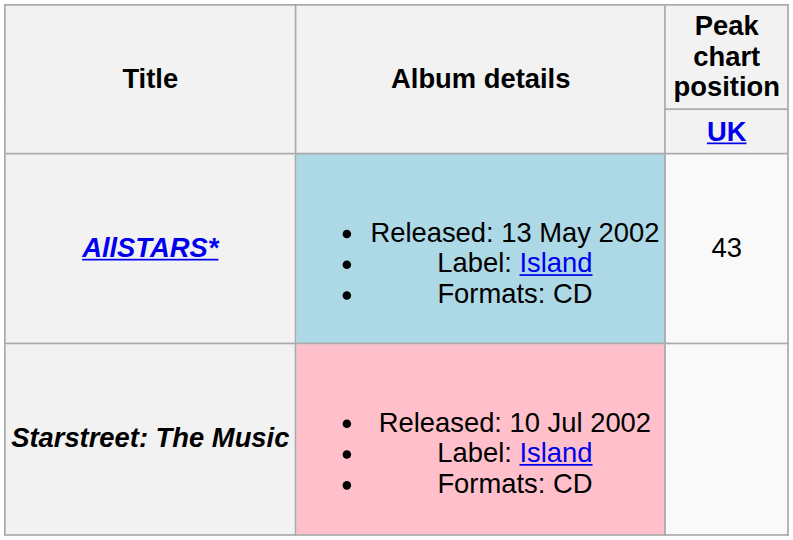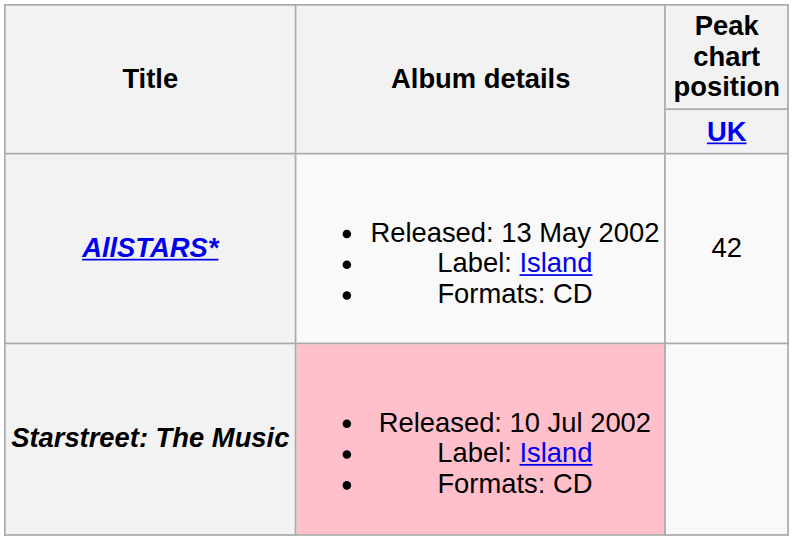 <table class="wikitable plainrowheaders" style="text-align:center;">
 <tr>
 <th scope="col" rowspan="2">Title</th>
 <th scope="col" rowspan="2">Album details</th>
 <th scope="col" colspan="8">Peak chart position</th>
 </tr>
 <tr>
 <th scope="col" style="width:4em;font-size:100%;"><a href='#'>UK</a></th>
 </tr>
 <tr>
 <th scope="row"><em><a href='#'>AllSTARS*</a></em></th>
-<td style="background: lightblue;"><br><ul><li>Released: 13 May 2002</li><li>Label: <a href='#'>Island</a></li><li>Formats: CD</li></ul></td>
-<td>43</td>
+<td><br><ul><li>Released: 13 May 2002</li><li>Label: <a href='#'>Island</a></li><li>Formats: CD</li></ul></td>
+<td>42</td>
 </tr>
 <tr>
 <th scope="row"><em>Starstreet: The Music</em></th>
 <td style="background: pink;"><br><ul><li>Released: 10 Jul 2002</li><li>Label: <a href='#'>Island</a></li><li>Formats: CD</li></ul></td>
 <td></td>
 </tr>
 </table>
